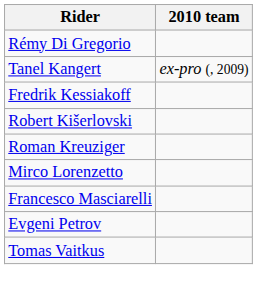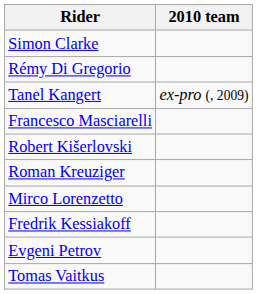 <table class="wikitable">
 <tr>
 <th>Rider</th>
 <th>2010 team</th>
+</tr>
+<tr>
+<td><a href='#'>Simon Clarke</a></td>
+<td></td>
 </tr>
 <tr>
 <td><a href='#'>Rémy Di Gregorio</a></td>
 <td></td>
 </tr>
 <tr>
 <td><a href='#'>Tanel Kangert</a></td>
 <td><em>ex-pro</em> <small>(, 2009)</small></td>
 </tr>
 <tr>
-<td><a href='#'>Fredrik Kessiakoff</a></td>
+<td><a href='#'>Francesco Masciarelli</a></td>
 <td></td>
 </tr>
 <tr>
 <td><a href='#'>Robert Kišerlovski</a></td>
 <td></td>
 </tr>
 <tr>
 <td><a href='#'>Roman Kreuziger</a></td>
 <td></td>
 </tr>
 <tr>
 <td><a href='#'>Mirco Lorenzetto</a></td>
 <td></td>
 </tr>
 <tr>
-<td><a href='#'>Francesco Masciarelli</a></td>
+<td><a href='#'>Fredrik Kessiakoff</a></td>
 <td></td>
 </tr>
 <tr>
 <td><a href='#'>Evgeni Petrov</a></td>
 <td></td>
 </tr>
 <tr>
 <td><a href='#'>Tomas Vaitkus</a></td>
 <td></td>
 </tr>
 </table>
